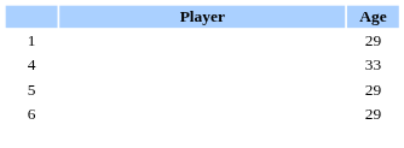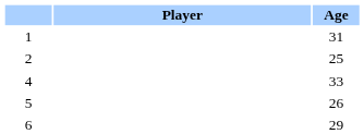 <table class="sortable" border="0" cellspacing="2" cellpadding="2">
 <tr style="background-color:#AAD0FF">
 <th width=8%></th>
 <th width=44%>Player</th>
 <th width=8%>Age</th>
 </tr>
 <tr>
 <td style="text-align: center;">1</td>
 <td></td>
-<td style="text-align: center;">29</td>
+<td style="text-align: center;">31</td>
+</tr>
+<tr>
+<td style="text-align: center;">2</td>
+<td></td>
+<td style="text-align: center;">25</td>
 </tr>
 <tr>
 <td style="text-align: center;">4</td>
 <td></td>
 <td style="text-align: center;">33</td>
 </tr>
 <tr>
 <td style="text-align: center;">5</td>
 <td></td>
-<td style="text-align: center;">29</td>
+<td style="text-align: center;">26</td>
 </tr>
 <tr>
 <td style="text-align: center;">6</td>
 <td></td>
 <td style="text-align: center;">29</td>
 </tr>
 </table>
